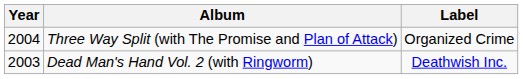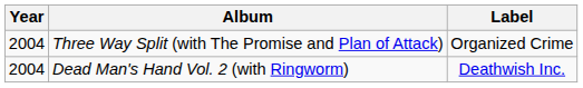 <table class="wikitable">
 <tr>
 <th>Year</th>
 <th>Album</th>
 <th>Label</th>
 </tr>
 <tr>
 <td>2004</td>
 <td><em>Three Way Split</em> (with The Promise and <a href='#'>Plan of Attack</a>)</td>
 <td style="text-align:center;">Organized Crime</td>
 </tr>
 <tr>
-<td>2003</td>
+<td>2004</td>
 <td><em>Dead Man's Hand Vol. 2</em> (with <a href='#'>Ringworm</a>)</td>
 <td style="text-align:center;"><a href='#'>Deathwish Inc.</a></td>
 </tr>
 </table>
